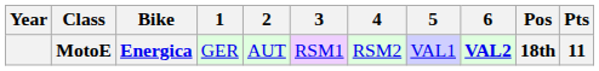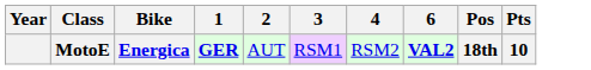 <table class="wikitable" style="text-align:center">
 <tr>
 <th>Year</th>
 <th>Class</th>
 <th>Bike</th>
 <th>1</th>
 <th>2</th>
 <th>3</th>
 <th>4</th>
-<th>5</th>
 <th>6</th>
 <th>Pos</th>
 <th>Pts</th>
 </tr>
 <tr>
 <th align="left"></th>
 <th align="left">MotoE</th>
 <th align="left"><a href='#'>Energica</a></th>
-<td style="background:#dfffdf;"><a href='#'>GER</a><br></td>
+<td style="background:#dfffdf;"><strong><a href='#'>GER</a><br></strong></td>
 <td style="background:#dfffdf;"><a href='#'>AUT</a><br></td>
 <td style="background:#efcfff;"><a href='#'>RSM1</a><br></td>
 <td style="background:#dfffdf;"><a href='#'>RSM2</a><br></td>
-<td style="background:#cfcfff;"><a href='#'>VAL1</a><br></td>
 <td style="background:#dfffdf;"><strong><a href='#'>VAL2</a><br></strong></td>
 <th>18th</th>
-<th>11</th>
+<th>10</th>
 </tr>
 </table>
